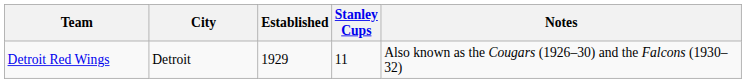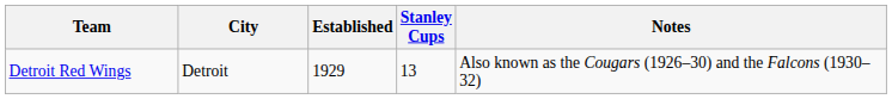 <table class="wikitable">
 <tr>
 <th bgcolor="#DDDDFF" width="20%">Team</th>
 <th bgcolor="#DDDDFF" width="15%">City</th>
 <th bgcolor="#DDDDFF" width="10%">Established</th>
 <th bgcolor="#DDDDFF" width="5%"><a href='#'>Stanley Cups</a></th>
 <th bgcolor="#DDDDFF" width="50%">Notes</th>
 </tr>
 <tr>
 <td><a href='#'>Detroit Red Wings</a></td>
 <td>Detroit</td>
 <td>1929</td>
-<td>11</td>
+<td>13</td>
 <td>Also known as the <em>Cougars</em> (1926–30) and the <em>Falcons</em> (1930–32)</td>
 </tr>
 </table>
